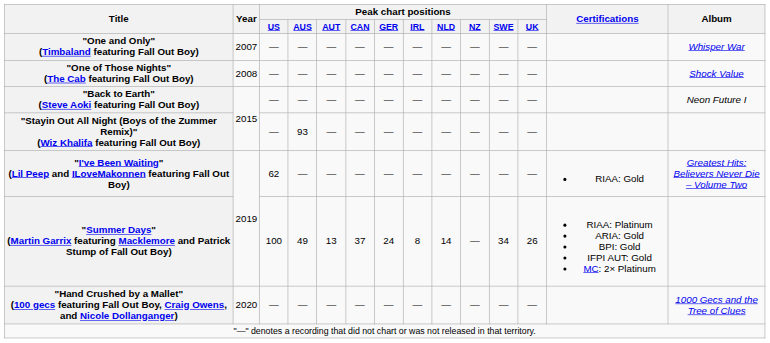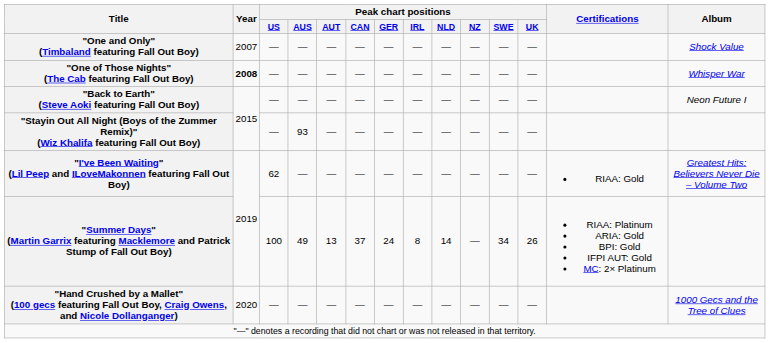 <table class="wikitable plainrowheaders" style="text-align:center;" border="1">
 <tr>
 <th scope="col" rowspan="2" style="width:23em;">Title</th>
 <th scope="col" rowspan="2">Year</th>
 <th scope="col" colspan="10">Peak chart positions</th>
 <th scope="col" rowspan="2" style="width:12em;"><a href='#'>Certifications</a></th>
 <th scope="col" rowspan="2">Album</th>
 </tr>
 <tr>
 <th scope="col" style="width:2.8em;font-size:90%;"><a href='#'>US</a><br></th>
 <th scope="col" style="width:2.8em;font-size:90%;"><a href='#'>AUS</a><br></th>
 <th scope="col" style="width:2.8em;font-size:90%;"><a href='#'>AUT</a><br></th>
 <th scope="col" style="width:2.8em;font-size:90%;"><a href='#'>CAN</a><br></th>
 <th scope="col" style="width:2.8em;font-size:90%;"><a href='#'>GER</a><br></th>
 <th scope="col" style="width:2.8em;font-size:90%;"><a href='#'>IRL</a><br></th>
 <th scope="col" style="width:2.8em;font-size:90%;"><a href='#'>NLD</a><br></th>
 <th scope="col" style="width:2.8em;font-size:90%;"><a href='#'>NZ</a><br></th>
 <th scope="col" style="width:2.8em;font-size:90%;"><a href='#'>SWE</a><br></th>
 <th scope="col" style="width:2.8em;font-size:90%;"><a href='#'>UK</a><br></th>
 </tr>
 <tr>
 <th scope="row">"One and Only"<br><span>(<a href='#'>Timbaland</a> featuring Fall Out Boy)</span></th>
 <td>2007</td>
 <td>—</td>
 <td>—</td>
 <td>—</td>
 <td>—</td>
 <td>—</td>
 <td>—</td>
 <td>—</td>
 <td>—</td>
 <td>—</td>
 <td>—</td>
 <td></td>
-<td><em><a href='#'>Whisper War</a></em></td>
+<td><em><a href='#'>Shock Value</a></em></td>
 </tr>
 <tr>
 <th scope="row">"One of Those Nights"<br><span>(<a href='#'>The Cab</a> featuring Fall Out Boy)</span></th>
-<td>2008</td>
+<td><strong>2008</strong></td>
 <td>—</td>
 <td>—</td>
 <td>—</td>
 <td>—</td>
 <td>—</td>
 <td>—</td>
 <td>—</td>
 <td>—</td>
 <td>—</td>
 <td>—</td>
 <td></td>
-<td><em><a href='#'>Shock Value</a></em></td>
+<td><em><a href='#'>Whisper War</a></em></td>
 </tr>
 <tr>
 <th scope="row">"Back to Earth"<br><span>(<a href='#'>Steve Aoki</a> featuring Fall Out Boy)</span></th>
 <td rowspan="2">2015</td>
 <td>—</td>
 <td>—</td>
 <td>—</td>
 <td>—</td>
 <td>—</td>
 <td>—</td>
 <td>—</td>
 <td>—</td>
 <td>—</td>
 <td>—</td>
 <td></td>
 <td><em>Neon Future I</em></td>
 </tr>
 <tr>
 <th scope="row">"Stayin Out All Night (Boys of the Zummer Remix)"<br><span>(<a href='#'>Wiz Khalifa</a> featuring Fall Out Boy)</span></th>
 <td>—</td>
 <td>93</td>
 <td>—</td>
 <td>—</td>
 <td>—</td>
 <td>—</td>
 <td>—</td>
 <td>—</td>
 <td>—</td>
 <td>—</td>
 <td></td>
 <td></td>
 </tr>
 <tr>
 <th scope="row">"<a href='#'>I've Been Waiting</a>"<br><span>(<a href='#'>Lil Peep</a> and <a href='#'>ILoveMakonnen</a> featuring Fall Out Boy)</span></th>
 <td rowspan="2">2019</td>
 <td>62</td>
 <td>—</td>
 <td>—</td>
 <td>—</td>
 <td>—</td>
 <td>—</td>
 <td>—</td>
 <td>—</td>
 <td>—</td>
 <td>—</td>
 <td><br><ul><li>RIAA: Gold</li></ul></td>
 <td><em><a href='#'>Greatest Hits: Believers Never Die – Volume Two</a></em></td>
 </tr>
 <tr>
 <th scope="row">"<a href='#'>Summer Days</a>"<br><span>(<a href='#'>Martin Garrix</a> featuring <a href='#'>Macklemore</a> and Patrick Stump of Fall Out Boy)</span></th>
 <td>100</td>
 <td>49</td>
 <td>13</td>
 <td>37</td>
 <td>24</td>
 <td>8</td>
 <td>14</td>
 <td>—</td>
 <td>34</td>
 <td>26</td>
 <td><br><ul><li>RIAA: Platinum</li><li>ARIA: Gold</li><li>BPI: Gold</li><li>IFPI AUT: Gold</li><li><a href='#'>MC</a>: 2× Platinum</li></ul></td>
 <td></td>
 </tr>
 <tr>
 <th scope="row">"Hand Crushed by a Mallet"<br><span>(<a href='#'>100 gecs</a> featuring Fall Out Boy, <a href='#'>Craig Owens</a>, and <a href='#'>Nicole Dollanganger</a>)</span></th>
 <td>2020</td>
 <td>—</td>
 <td>—</td>
 <td>—</td>
 <td>—</td>
 <td>—</td>
 <td>—</td>
 <td>—</td>
 <td>—</td>
 <td>—</td>
 <td>—</td>
 <td></td>
 <td><em><a href='#'>1000 Gecs and the Tree of Clues</a></em></td>
 </tr>
 <tr>
 <td colspan="15" style="font-size:90%">"—" denotes a recording that did not chart or was not released in that territory.</td>
 </tr>
 </table>
